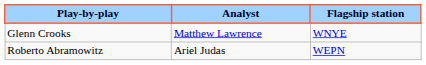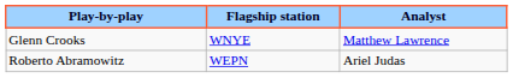 <table class="wikitable">
 <tr>
 <th style="background:#9fd2ff; color:#000229; border:2px solid #FF5E36; width:30%;">Play-by-play</th>
+<th style="background:#9fd2ff; color:#000229; border:2px solid #FF5E36; width:20%;">Flagship station</th>
 <th style="background:#9fd2ff; color:#000229; border:2px solid #FF5E36; width:25%;">Analyst</th>
-<th style="background:#9fd2ff; color:#000229; border:2px solid #FF5E36; width:20%;">Flagship station</th>
 </tr>
 <tr>
 <td>Glenn Crooks</td>
+<td><a href='#'>WNYE</a></td>
 <td><a href='#'>Matthew Lawrence</a></td>
-<td><a href='#'>WNYE</a></td>
 </tr>
 <tr>
 <td>Roberto Abramowitz</td>
+<td><a href='#'>WEPN</a> </td>
 <td>Ariel Judas</td>
-<td><a href='#'>WEPN</a> </td>
 </tr>
 </table>
